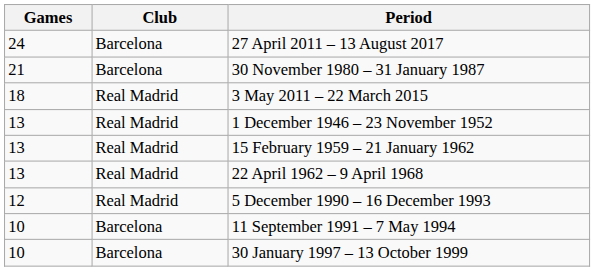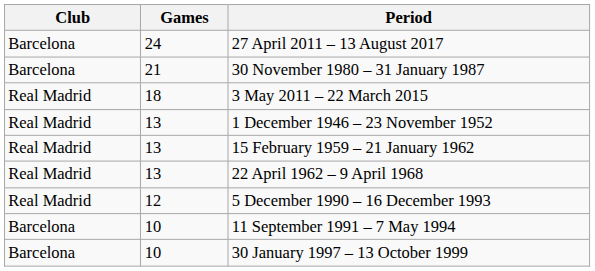 <table class="wikitable" style="width:45%;">
 <tr>
+<th style="width:10%;">Club</th>
 <th style="width:5%;">Games</th>
-<th style="width:10%;">Club</th>
 <th style="width:30%;">Period</th>
 </tr>
 <tr>
+<td>Barcelona</td>
 <td>24</td>
-<td>Barcelona</td>
 <td>27 April 2011 – 13 August 2017</td>
 </tr>
 <tr>
+<td>Barcelona</td>
 <td>21</td>
-<td>Barcelona</td>
 <td>30 November 1980 – 31 January 1987</td>
 </tr>
 <tr>
+<td>Real Madrid</td>
 <td>18</td>
-<td>Real Madrid</td>
 <td>3 May 2011 – 22 March 2015</td>
 </tr>
 <tr>
+<td>Real Madrid</td>
 <td>13</td>
-<td>Real Madrid</td>
 <td>1 December 1946 – 23 November 1952</td>
 </tr>
 <tr>
+<td>Real Madrid</td>
 <td>13</td>
-<td>Real Madrid</td>
 <td>15 February 1959 – 21 January 1962</td>
 </tr>
 <tr>
+<td>Real Madrid</td>
 <td>13</td>
-<td>Real Madrid</td>
 <td>22 April 1962 – 9 April 1968</td>
 </tr>
 <tr>
+<td>Real Madrid</td>
 <td>12</td>
-<td>Real Madrid</td>
 <td>5 December 1990 – 16 December 1993</td>
 </tr>
 <tr>
+<td>Barcelona</td>
 <td>10</td>
-<td>Barcelona</td>
 <td>11 September 1991 – 7 May 1994</td>
 </tr>
 <tr>
+<td>Barcelona</td>
 <td>10</td>
-<td>Barcelona</td>
 <td>30 January 1997 – 13 October 1999</td>
 </tr>
 </table>
